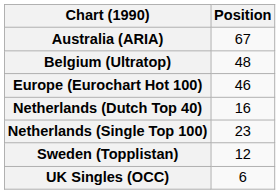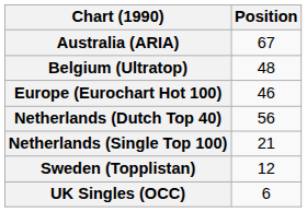 <table class="wikitable sortable plainrowheaders" style="text-align:center">
 <tr>
 <th>Chart (1990)</th>
 <th>Position</th>
 </tr>
 <tr>
 <th scope="row">Australia (ARIA)</th>
 <td>67</td>
 </tr>
 <tr>
 <th scope="row">Belgium (Ultratop)</th>
 <td>48</td>
 </tr>
 <tr>
 <th scope="row">Europe (Eurochart Hot 100)</th>
 <td>46</td>
 </tr>
 <tr>
 <th scope="row">Netherlands (Dutch Top 40)</th>
-<td>16</td>
+<td>56</td>
 </tr>
 <tr>
 <th scope="row">Netherlands (Single Top 100)</th>
-<td>23</td>
+<td>21</td>
 </tr>
 <tr>
 <th scope="row">Sweden (Topplistan)</th>
 <td>12</td>
 </tr>
 <tr>
 <th scope="row">UK Singles (OCC)</th>
 <td>6</td>
 </tr>
 </table>
